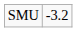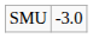 <table class="wikitable" style="border: none;">
 <tr align="center">
 </tr>
 <tr align="center">
 <td>SMU</td>
-<td>-3.2</td>
+<td>-3.0</td>
 </tr>
 </table>
